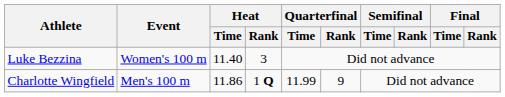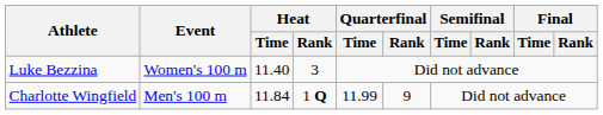 <table class=wikitable style="font-size:90%">
 <tr>
 <th rowspan="2">Athlete</th>
 <th rowspan="2">Event</th>
 <th colspan="2">Heat</th>
 <th colspan="2">Quarterfinal</th>
 <th colspan="2">Semifinal</th>
 <th colspan="2">Final</th>
 </tr>
 <tr style="font-size:95%">
 <th>Time</th>
 <th>Rank</th>
 <th>Time</th>
 <th>Rank</th>
 <th>Time</th>
 <th>Rank</th>
 <th>Time</th>
 <th>Rank</th>
 </tr>
 <tr align=center>
 <td align=left><a href='#'>Luke Bezzina</a></td>
 <td align=left><a href='#'>Women's 100 m</a></td>
 <td>11.40</td>
 <td>3</td>
 <td colspan=6>Did not advance</td>
 </tr>
 <tr align=center>
 <td align=left><a href='#'>Charlotte Wingfield</a></td>
 <td align=left><a href='#'>Men's 100 m</a></td>
-<td>11.86</td>
+<td>11.84</td>
 <td>1 <strong>Q</strong></td>
 <td>11.99</td>
 <td>9</td>
 <td colspan=4>Did not advance</td>
 </tr>
 </table>
